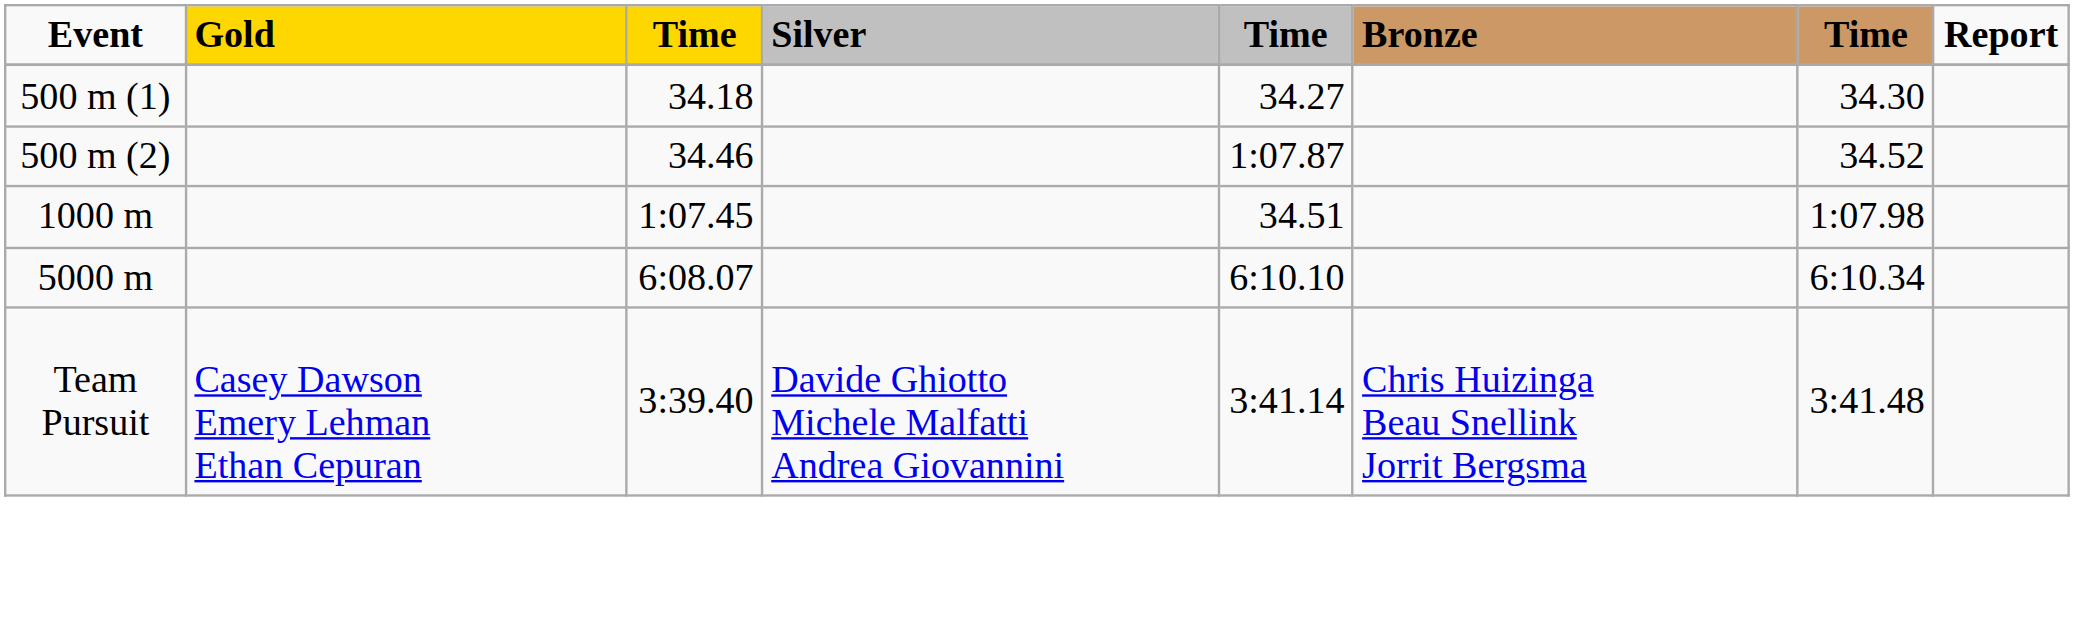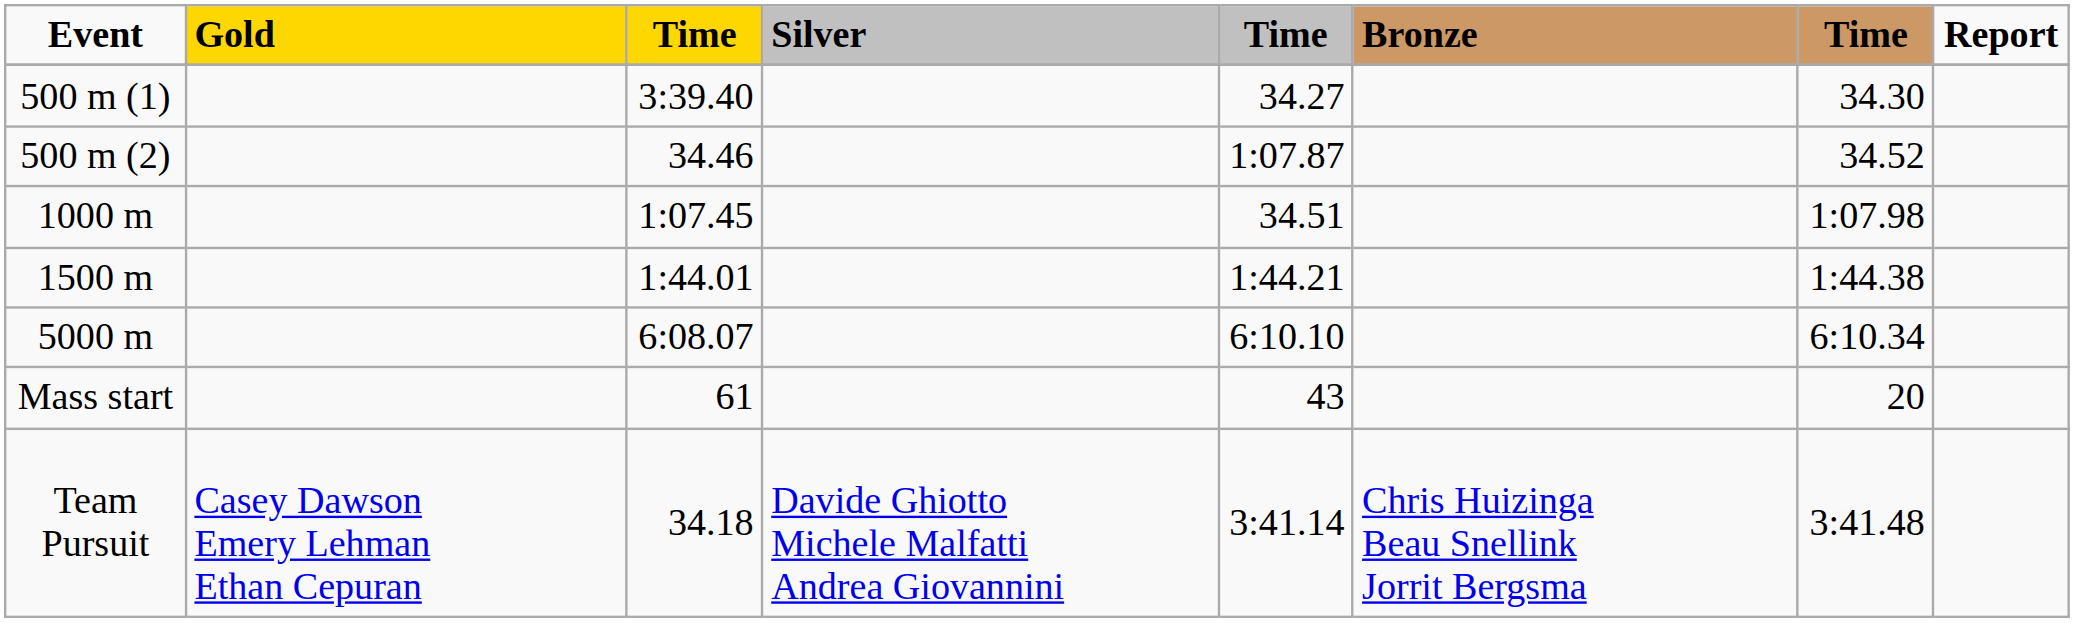 <table class="wikitable">
 <tr>
 <td width="80" align="center"><strong>Event</strong></td>
 <td width="240" bgcolor="gold"><strong>Gold</strong></td>
 <td width="50" bgcolor="gold" align="center"><strong>Time</strong></td>
 <td width="240" bgcolor="silver"><strong>Silver</strong></td>
 <td width="50" bgcolor="silver" align="center"><strong>Time</strong></td>
 <td width="240" bgcolor="#CC9966"><strong>Bronze</strong></td>
 <td width="50" bgcolor="#CC9966" align="center"><strong>Time</strong></td>
 <td width="50" align="center"><strong>Report</strong></td>
 </tr>
 <tr bgcolor="#cccccc">
 </tr>
 <tr>
 <td align="center">500 m (1)</td>
 <td></td>
-<td align="right">34.18</td>
+<td align="right">3:39.40</td>
 <td></td>
 <td align="right">34.27</td>
 <td></td>
 <td align="right">34.30</td>
 <td align="center"></td>
 </tr>
 <tr>
 <td align="center">500 m (2)</td>
 <td></td>
 <td align="right">34.46</td>
 <td></td>
 <td align="right">1:07.87</td>
 <td></td>
 <td align="right">34.52</td>
 <td align="center"></td>
 </tr>
 <tr>
 <td align="center">1000 m</td>
 <td></td>
 <td align="right">1:07.45</td>
 <td></td>
 <td align="right">34.51</td>
 <td></td>
 <td align="right">1:07.98</td>
 <td align="center"></td>
 </tr>
 <tr>
+<td align="center">1500 m</td>
+<td></td>
+<td align="right">1:44.01</td>
+<td></td>
+<td align="right">1:44.21</td>
+<td></td>
+<td align="right">1:44.38</td>
+<td align="center"></td>
+</tr>
+<tr>
 <td align="center">5000 m</td>
 <td></td>
 <td align="right">6:08.07</td>
 <td></td>
 <td align="right">6:10.10</td>
 <td></td>
 <td align="right">6:10.34</td>
 <td align="center"></td>
 </tr>
 <tr>
+<td align="center">Mass start</td>
+<td></td>
+<td align="right">61</td>
+<td></td>
+<td align="right">43</td>
+<td></td>
+<td align="right">20</td>
+<td align="center"></td>
+</tr>
+<tr>
 <td align="center">Team Pursuit</td>
 <td><br><a href='#'>Casey Dawson</a><br><a href='#'>Emery Lehman</a><br><a href='#'>Ethan Cepuran</a></td>
-<td align="right">3:39.40</td>
+<td align="right">34.18</td>
 <td><br><a href='#'>Davide Ghiotto</a><br><a href='#'>Michele Malfatti</a><br><a href='#'>Andrea Giovannini</a></td>
 <td align="right">3:41.14</td>
 <td><br><a href='#'>Chris Huizinga</a><br><a href='#'>Beau Snellink</a><br><a href='#'>Jorrit Bergsma</a></td>
 <td align="right">3:41.48</td>
 <td align="center"></td>
 </tr>
 </table>
